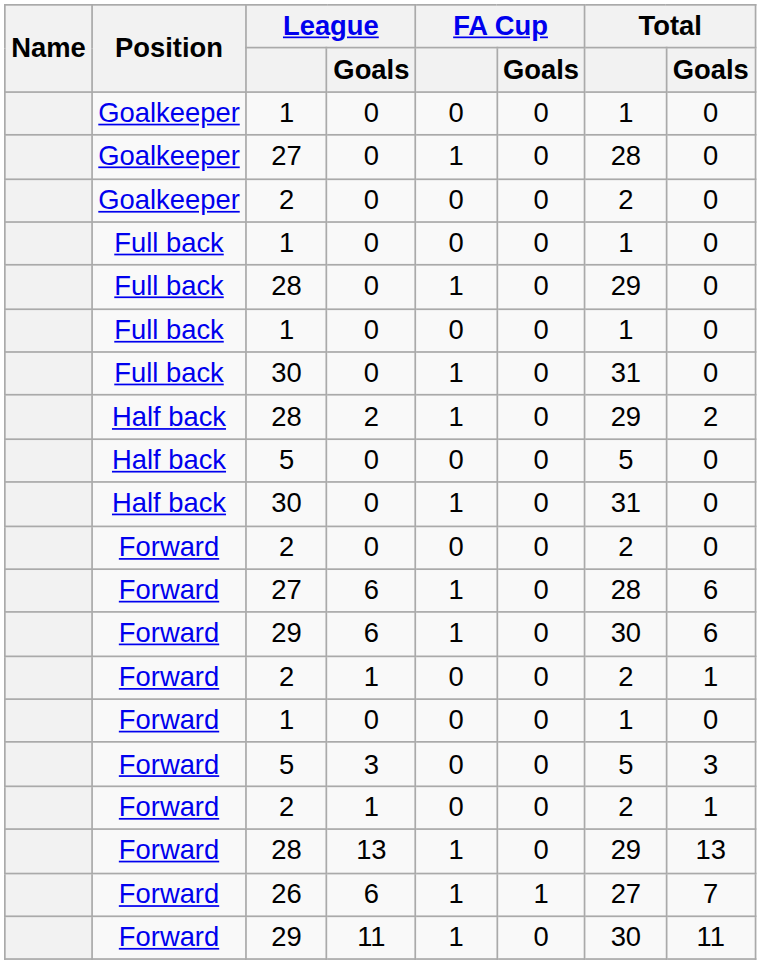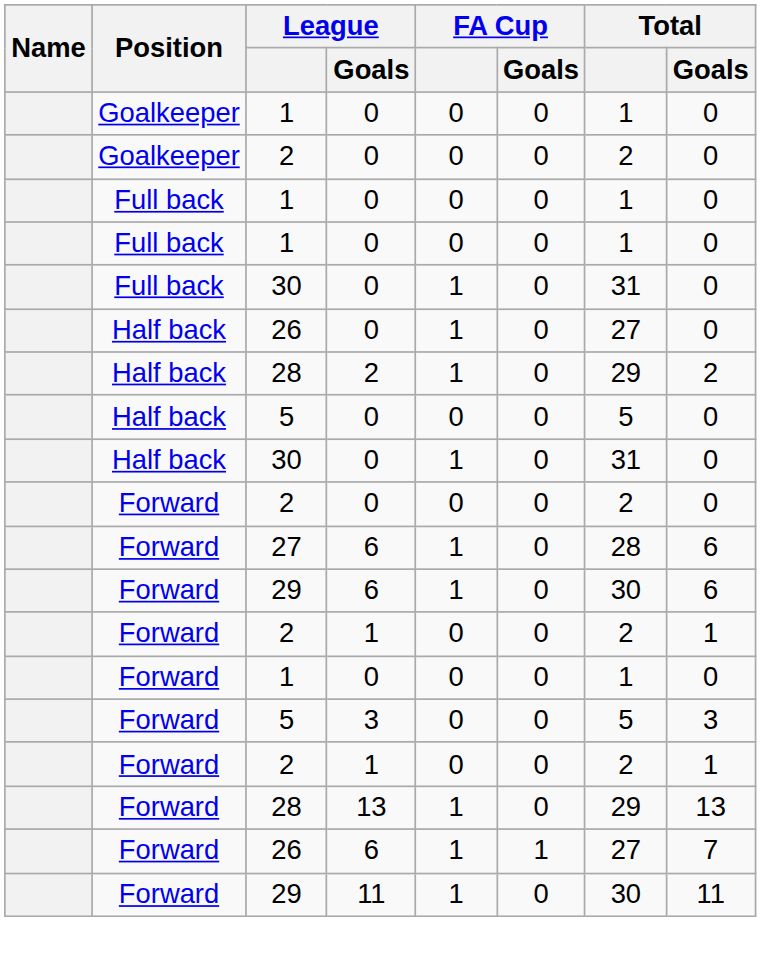 <table class="wikitable sortable plainrowheaders" style=text-align:center>
 <tr class="unsortable">
 <th scope=col rowspan=2>Name</th>
 <th scope=col rowspan=2>Position</th>
 <th scope=col colspan=2><a href='#'>League</a></th>
 <th scope=col colspan=2><a href='#'>FA Cup</a></th>
 <th scope=col colspan=2>Total</th>
 </tr>
 <tr>
 <th width=40 scope=col></th>
 <th width=40 scope=col>Goals</th>
 <th width=40 scope=col></th>
 <th width=40 scope=col>Goals</th>
 <th width=40 scope=col></th>
 <th width=40 scope=col>Goals</th>
 </tr>
 <tr>
 <th scope=row></th>
 <td data-sort-value="1"><a href='#'>Goalkeeper</a></td>
 <td>1</td>
 <td>0</td>
 <td>0</td>
 <td>0</td>
 <td>1</td>
 <td>0</td>
 </tr>
 <tr>
 <th scope=row></th>
 <td data-sort-value="1"><a href='#'>Goalkeeper</a></td>
-<td>27</td>
-<td>0</td>
-<td>1</td>
-<td>0</td>
-<td>28</td>
-<td>0</td>
-</tr>
-<tr>
-<th scope=row></th>
-<td data-sort-value="1"><a href='#'>Goalkeeper</a></td>
 <td>2</td>
 <td>0</td>
 <td>0</td>
 <td>0</td>
 <td>2</td>
 <td>0</td>
 </tr>
 <tr>
 <th scope=row></th>
 <td data-sort-value="2"><a href='#'>Full back</a></td>
 <td>1</td>
 <td>0</td>
 <td>0</td>
 <td>0</td>
 <td>1</td>
 <td>0</td>
 </tr>
 <tr>
 <th scope=row></th>
 <td data-sort-value="2"><a href='#'>Full back</a></td>
-<td>28</td>
-<td>0</td>
-<td>1</td>
-<td>0</td>
-<td>29</td>
-<td>0</td>
-</tr>
-<tr>
-<th scope=row></th>
-<td data-sort-value="2"><a href='#'>Full back</a></td>
 <td>1</td>
 <td>0</td>
 <td>0</td>
 <td>0</td>
 <td>1</td>
 <td>0</td>
 </tr>
 <tr>
 <th scope=row></th>
 <td data-sort-value="2"><a href='#'>Full back</a></td>
 <td>30</td>
 <td>0</td>
 <td>1</td>
 <td>0</td>
 <td>31</td>
+<td>0</td>
+</tr>
+<tr>
+<th scope=row></th>
+<td data-sort-value="3"><a href='#'>Half back</a></td>
+<td>26</td>
+<td>0</td>
+<td>1</td>
+<td>0</td>
+<td>27</td>
 <td>0</td>
 </tr>
 <tr>
 <th scope=row></th>
 <td data-sort-value="3"><a href='#'>Half back</a></td>
 <td>28</td>
 <td>2</td>
 <td>1</td>
 <td>0</td>
 <td>29</td>
 <td>2</td>
 </tr>
 <tr>
 <th scope=row></th>
 <td data-sort-value="3"><a href='#'>Half back</a></td>
 <td>5</td>
 <td>0</td>
 <td>0</td>
 <td>0</td>
 <td>5</td>
 <td>0</td>
 </tr>
 <tr>
 <th scope=row></th>
 <td data-sort-value="3"><a href='#'>Half back</a></td>
 <td>30</td>
 <td>0</td>
 <td>1</td>
 <td>0</td>
 <td>31</td>
 <td>0</td>
 </tr>
 <tr>
 <th scope=row></th>
 <td data-sort-value="4"><a href='#'>Forward</a></td>
 <td>2</td>
 <td>0</td>
 <td>0</td>
 <td>0</td>
 <td>2</td>
 <td>0</td>
 </tr>
 <tr>
 <th scope=row></th>
 <td data-sort-value="4"><a href='#'>Forward</a></td>
 <td>27</td>
 <td>6</td>
 <td>1</td>
 <td>0</td>
 <td>28</td>
 <td>6</td>
 </tr>
 <tr>
 <th scope=row></th>
 <td data-sort-value="4"><a href='#'>Forward</a></td>
 <td>29</td>
 <td>6</td>
 <td>1</td>
 <td>0</td>
 <td>30</td>
 <td>6</td>
 </tr>
 <tr>
 <th scope=row></th>
 <td data-sort-value="4"><a href='#'>Forward</a></td>
 <td>2</td>
 <td>1</td>
 <td>0</td>
 <td>0</td>
 <td>2</td>
 <td>1</td>
 </tr>
 <tr>
 <th scope=row></th>
 <td data-sort-value="4"><a href='#'>Forward</a></td>
 <td>1</td>
 <td>0</td>
 <td>0</td>
 <td>0</td>
 <td>1</td>
 <td>0</td>
 </tr>
 <tr>
 <th scope=row></th>
 <td data-sort-value="4"><a href='#'>Forward</a></td>
 <td>5</td>
 <td>3</td>
 <td>0</td>
 <td>0</td>
 <td>5</td>
 <td>3</td>
 </tr>
 <tr>
 <th scope=row></th>
 <td data-sort-value="4"><a href='#'>Forward</a></td>
 <td>2</td>
 <td>1</td>
 <td>0</td>
 <td>0</td>
 <td>2</td>
 <td>1</td>
 </tr>
 <tr>
 <th scope=row></th>
 <td data-sort-value="4"><a href='#'>Forward</a></td>
 <td>28</td>
 <td>13</td>
 <td>1</td>
 <td>0</td>
 <td>29</td>
 <td>13</td>
 </tr>
 <tr>
 <th scope=row></th>
 <td data-sort-value="4"><a href='#'>Forward</a></td>
 <td>26</td>
 <td>6</td>
 <td>1</td>
 <td>1</td>
 <td>27</td>
 <td>7</td>
 </tr>
 <tr>
 <th scope=row></th>
 <td data-sort-value="4"><a href='#'>Forward</a></td>
 <td>29</td>
 <td>11</td>
 <td>1</td>
 <td>0</td>
 <td>30</td>
 <td>11</td>
 </tr>
 </table>
